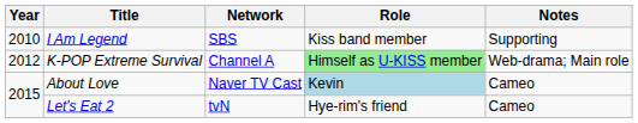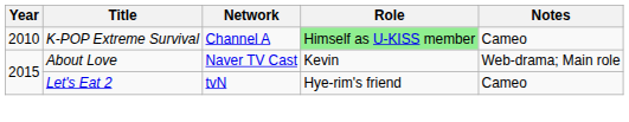 <table class="wikitable">
 <tr>
 <th>Year</th>
 <th>Title</th>
 <th>Network</th>
 <th>Role</th>
 <th>Notes</th>
 </tr>
 <tr>
 <td>2010</td>
-<td><em><a href='#'>I Am Legend</a></em></td>
-<td><a href='#'>SBS</a></td>
-<td>Kiss band member</td>
-<td>Supporting</td>
-</tr>
-<tr>
-<td>2012</td>
 <td><em>K-POP Extreme Survival</em></td>
 <td><a href='#'>Channel A</a></td>
 <td style="background: lightgreen;">Himself as <a href='#'>U-KISS</a> member</td>
-<td>Web-drama; Main role</td>
+<td>Cameo</td>
 </tr>
 <tr>
 <td rowspan=2>2015</td>
 <td><em>About Love</em></td>
 <td><a href='#'>Naver TV Cast</a></td>
-<td style="background: lightblue;">Kevin</td>
-<td>Cameo</td>
+<td>Kevin</td>
+<td>Web-drama; Main role</td>
 </tr>
 <tr>
 <td><em><a href='#'>Let's Eat 2</a></em></td>
 <td><a href='#'>tvN</a></td>
 <td>Hye-rim's friend</td>
 <td>Cameo</td>
 </tr>
 </table>
